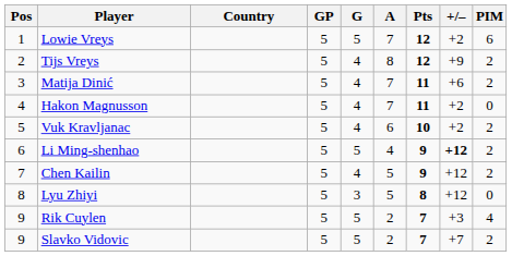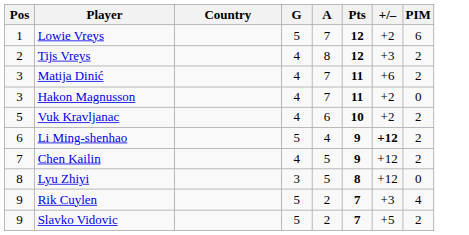 <table class="wikitable sortable" style="text-align: center;">
 <tr>
 <th width=30>Pos</th>
 <th width=165>Player</th>
 <th width=125>Country</th>
-<th width=30>GP</th>
 <th width=30>G</th>
 <th width=30>A</th>
 <th width=30>Pts</th>
 <th width=30>+/–</th>
 <th width=30>PIM</th>
 </tr>
 <tr>
 <td>1</td>
 <td align=left><a href='#'>Lowie Vreys</a></td>
 <td align=left></td>
 <td>5</td>
-<td>5</td>
 <td>7</td>
 <td><strong>12</strong></td>
 <td>+2</td>
 <td>6</td>
 </tr>
 <tr>
 <td>2</td>
 <td align=left><a href='#'>Tijs Vreys</a></td>
 <td align=left></td>
-<td>5</td>
 <td>4</td>
 <td>8</td>
 <td><strong>12</strong></td>
-<td>+9</td>
+<td>+3</td>
 <td>2</td>
 </tr>
 <tr>
 <td>3</td>
 <td align=left><a href='#'>Matija Dinić</a></td>
 <td align=left></td>
-<td>5</td>
 <td>4</td>
 <td>7</td>
 <td><strong>11</strong></td>
 <td>+6</td>
 <td>2</td>
 </tr>
 <tr>
-<td>4</td>
+<td>3</td>
 <td align=left><a href='#'>Hakon Magnusson</a></td>
 <td align=left></td>
-<td>5</td>
 <td>4</td>
 <td>7</td>
 <td><strong>11</strong></td>
 <td>+2</td>
 <td>0</td>
 </tr>
 <tr>
 <td>5</td>
 <td align=left><a href='#'>Vuk Kravljanac</a></td>
 <td align=left></td>
-<td>5</td>
 <td>4</td>
 <td>6</td>
 <td><strong>10</strong></td>
 <td>+2</td>
 <td>2</td>
 </tr>
 <tr>
 <td>6</td>
 <td align=left><a href='#'>Li Ming-shenhao</a></td>
 <td align=left></td>
 <td>5</td>
-<td>5</td>
 <td>4</td>
 <td><strong>9</strong></td>
 <td><strong>+12</strong></td>
 <td>2</td>
 </tr>
 <tr>
 <td>7</td>
 <td align=left><a href='#'>Chen Kailin</a></td>
 <td align=left></td>
-<td>5</td>
 <td>4</td>
 <td>5</td>
 <td><strong>9</strong></td>
 <td>+12</td>
 <td>2</td>
 </tr>
 <tr>
 <td>8</td>
 <td align=left><a href='#'>Lyu Zhiyi</a></td>
 <td align=left></td>
-<td>5</td>
 <td>3</td>
 <td>5</td>
 <td><strong>8</strong></td>
 <td>+12</td>
 <td>0</td>
 </tr>
 <tr>
 <td>9</td>
 <td align=left><a href='#'>Rik Cuylen</a></td>
 <td align=left></td>
 <td>5</td>
-<td>5</td>
 <td>2</td>
 <td><strong>7</strong></td>
 <td>+3</td>
 <td>4</td>
 </tr>
 <tr>
 <td>9</td>
 <td align=left><a href='#'>Slavko Vidovic</a></td>
 <td align=left></td>
 <td>5</td>
-<td>5</td>
 <td>2</td>
 <td><strong>7</strong></td>
-<td>+7</td>
+<td>+5</td>
 <td>2</td>
 </tr>
 </table>
